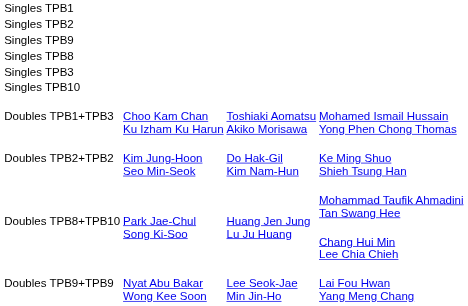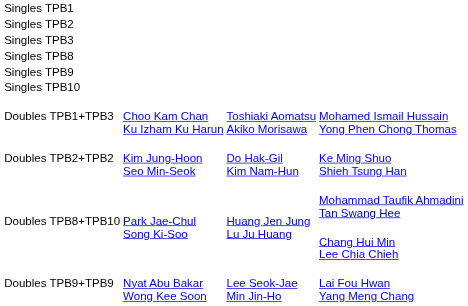 <table>
 <tr>
 <td>Singles TPB1</td>
 <td></td>
 <td></td>
 <td></td>
 </tr>
 <tr>
 <td>Singles TPB2</td>
 <td></td>
 <td></td>
 <td></td>
 </tr>
 <tr>
-<td>Singles TPB9</td>
+<td>Singles TPB3</td>
 <td></td>
 <td></td>
 <td></td>
 </tr>
 <tr>
 <td>Singles TPB8</td>
 <td></td>
 <td></td>
 <td></td>
 </tr>
 <tr>
-<td>Singles TPB3</td>
+<td>Singles TPB9</td>
 <td></td>
 <td></td>
 <td></td>
 </tr>
 <tr>
 <td>Singles TPB10</td>
 <td></td>
 <td></td>
 <td></td>
 </tr>
 <tr>
 <td>Doubles TPB1+TPB3</td>
 <td> <br> <a href='#'>Choo Kam Chan</a> <br> <a href='#'>Ku Izham Ku Harun</a></td>
 <td> <br> <a href='#'>Toshiaki Aomatsu</a> <br> <a href='#'>Akiko Morisawa</a></td>
 <td> <br> <a href='#'>Mohamed Ismail Hussain</a> <br> <a href='#'>Yong Phen Chong Thomas</a></td>
 </tr>
 <tr>
 <td>Doubles TPB2+TPB2</td>
 <td> <br> <a href='#'>Kim Jung-Hoon</a> <br> <a href='#'>Seo Min-Seok</a></td>
 <td> <br> <a href='#'>Do Hak-Gil</a> <br> <a href='#'>Kim Nam-Hun</a></td>
 <td> <br> <a href='#'>Ke Ming Shuo</a> <br> <a href='#'>Shieh Tsung Han</a></td>
 </tr>
 <tr>
 <td rowspan=2>Doubles TPB8+TPB10</td>
 <td rowspan=2> <br> <a href='#'>Park Jae-Chul</a> <br> <a href='#'>Song Ki-Soo</a></td>
 <td rowspan=2> <br> <a href='#'>Huang Jen Jung</a> <br> <a href='#'>Lu Ju Huang</a></td>
 <td> <br> <a href='#'>Mohammad Taufik Ahmadini</a> <br> <a href='#'>Tan Swang Hee</a></td>
 </tr>
 <tr>
 <td> <br> <a href='#'>Chang Hui Min</a> <br> <a href='#'>Lee Chia Chieh</a></td>
 </tr>
 <tr>
 <td>Doubles TPB9+TPB9</td>
 <td> <br> <a href='#'>Nyat Abu Bakar</a> <br> <a href='#'>Wong Kee Soon</a></td>
 <td> <br> <a href='#'>Lee Seok-Jae</a> <br> <a href='#'>Min Jin-Ho</a></td>
 <td> <br> <a href='#'>Lai Fou Hwan</a> <br> <a href='#'>Yang Meng Chang</a></td>
 </tr>
 </table>
